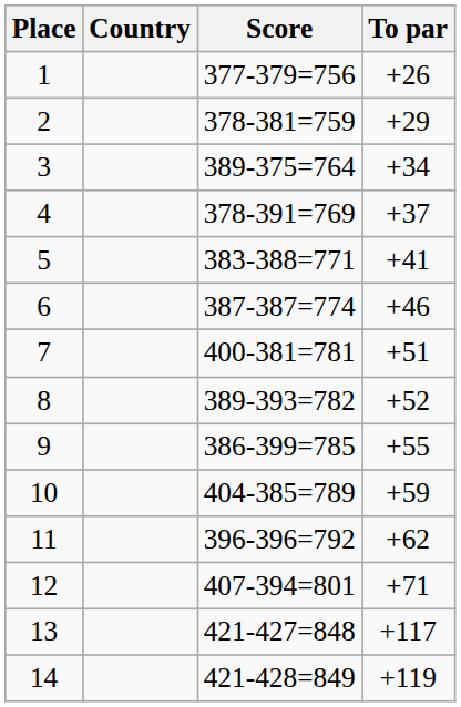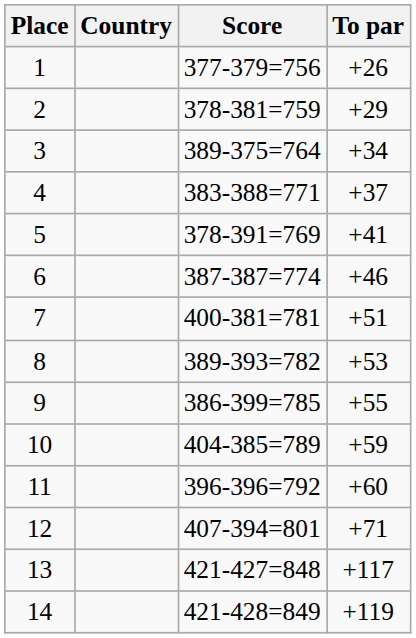 <table class="wikitable" style="font-size:95%;">
 <tr>
 <th>Place</th>
 <th>Country</th>
 <th>Score</th>
 <th>To par</th>
 </tr>
 <tr>
 <td align=center>1</td>
 <td></td>
 <td>377-379=756</td>
 <td align=center>+26</td>
 </tr>
 <tr>
 <td align=center>2</td>
 <td></td>
 <td>378-381=759</td>
 <td align=center>+29</td>
 </tr>
 <tr>
 <td align=center>3</td>
 <td></td>
 <td>389-375=764</td>
 <td align=center>+34</td>
 </tr>
 <tr>
 <td align=center>4</td>
 <td></td>
-<td>378-391=769</td>
+<td>383-388=771</td>
 <td align=center>+37</td>
 </tr>
 <tr>
 <td align=center>5</td>
 <td></td>
-<td>383-388=771</td>
+<td>378-391=769</td>
 <td align=center>+41</td>
 </tr>
 <tr>
 <td align=center>6</td>
 <td></td>
 <td>387-387=774</td>
 <td align=center>+46</td>
 </tr>
 <tr>
 <td align=center>7</td>
 <td></td>
 <td>400-381=781</td>
 <td align=center>+51</td>
 </tr>
 <tr>
 <td align=center>8</td>
 <td></td>
 <td>389-393=782</td>
-<td align=center>+52</td>
+<td align=center>+53</td>
 </tr>
 <tr>
 <td align=center>9</td>
 <td></td>
 <td>386-399=785</td>
 <td align=center>+55</td>
 </tr>
 <tr>
 <td align=center>10</td>
 <td></td>
 <td>404-385=789</td>
 <td align=center>+59</td>
 </tr>
 <tr>
 <td align=center>11</td>
 <td></td>
 <td>396-396=792</td>
-<td align=center>+62</td>
+<td align=center>+60</td>
 </tr>
 <tr>
 <td align=center>12</td>
 <td></td>
 <td>407-394=801</td>
 <td align=center>+71</td>
 </tr>
 <tr>
 <td align=center>13</td>
 <td></td>
 <td>421-427=848</td>
 <td align=center>+117</td>
 </tr>
 <tr>
 <td align=center>14</td>
 <td></td>
 <td>421-428=849</td>
 <td align=center>+119</td>
 </tr>
 </table>
